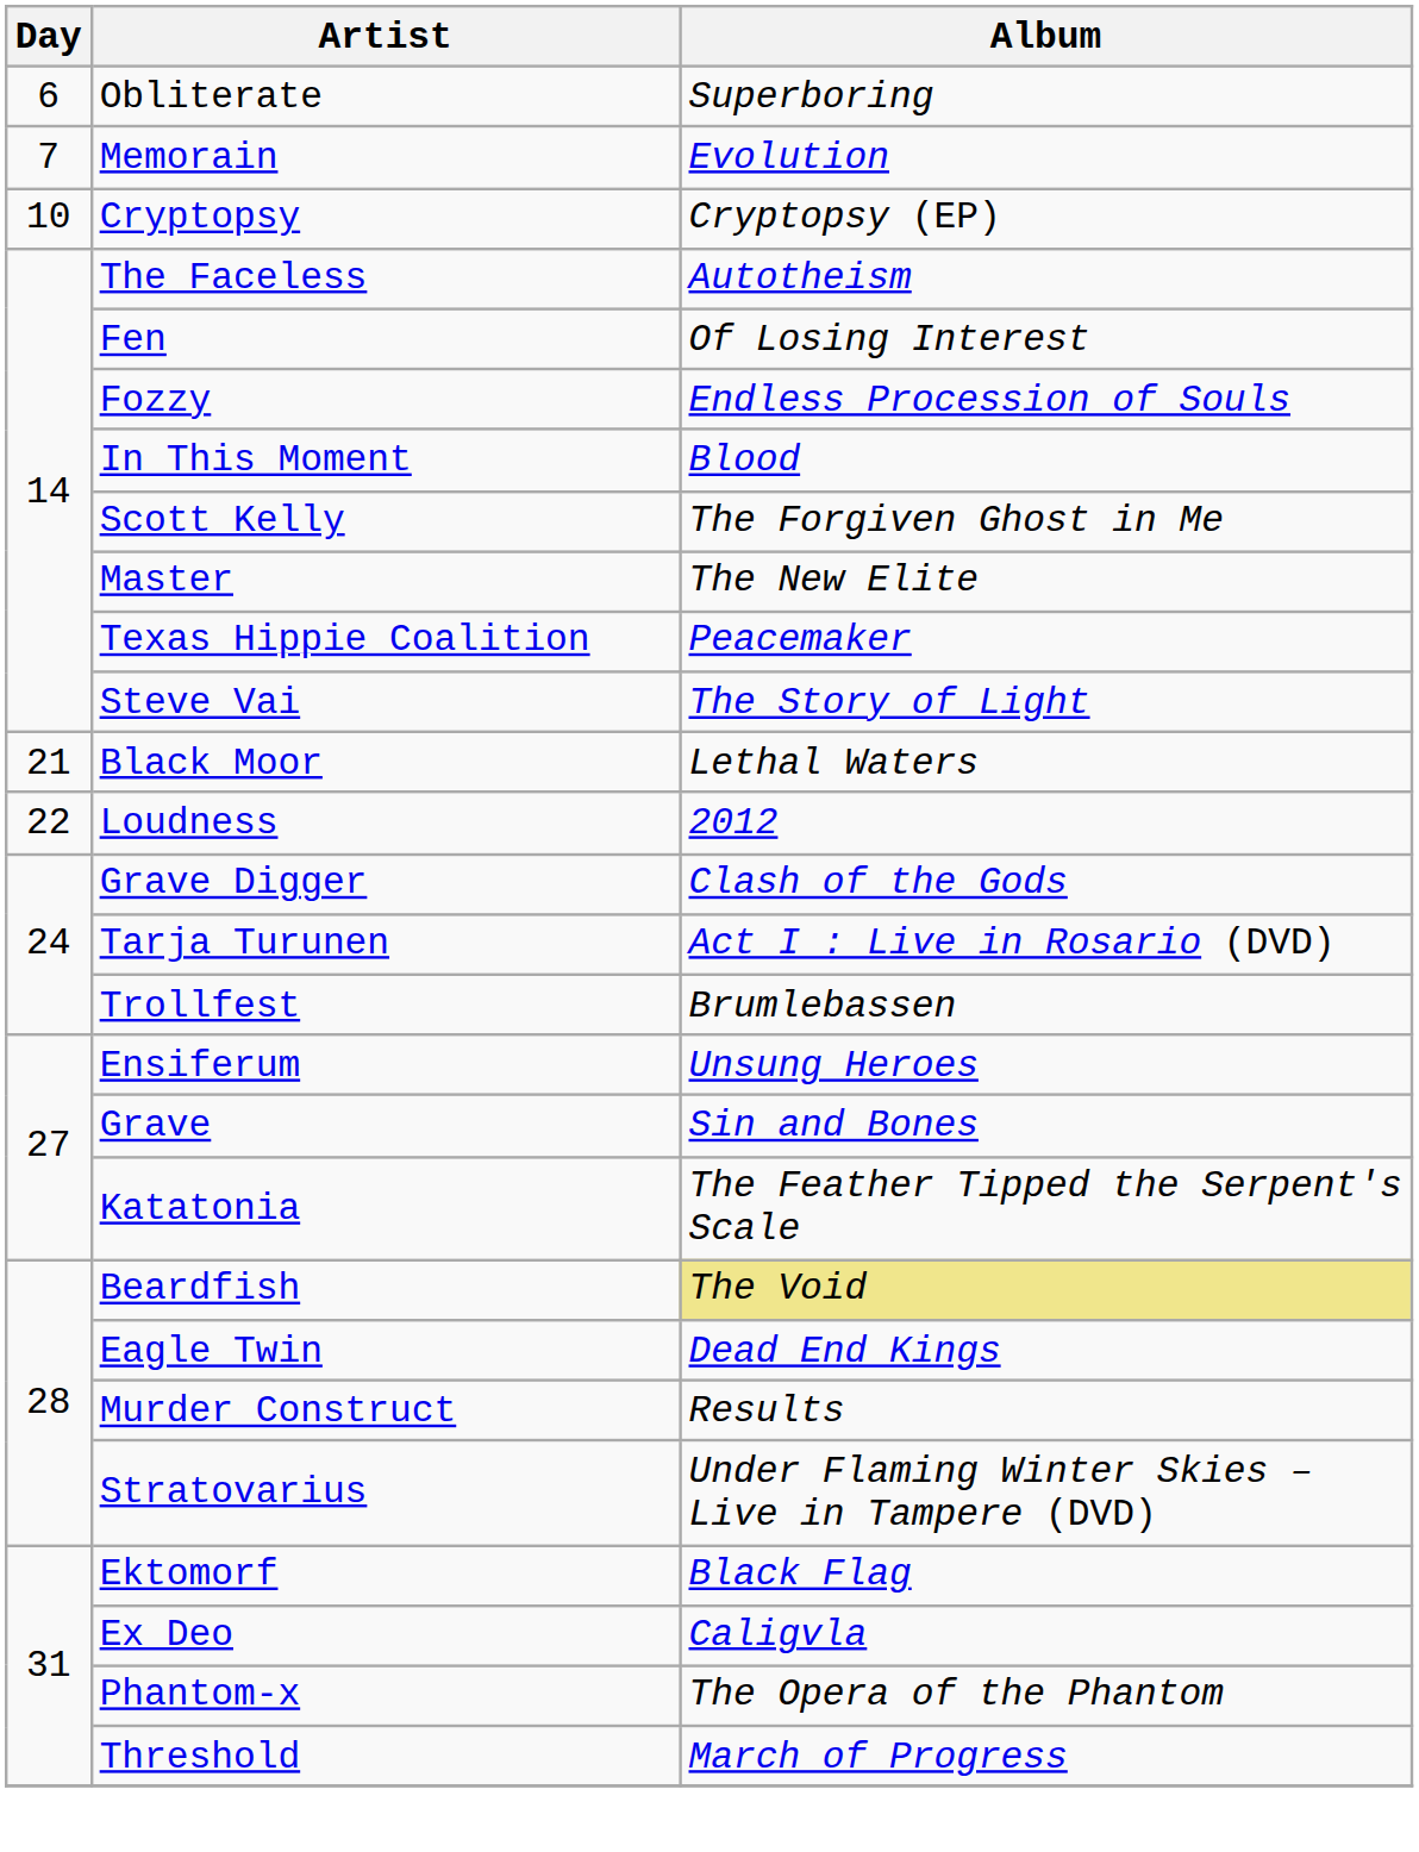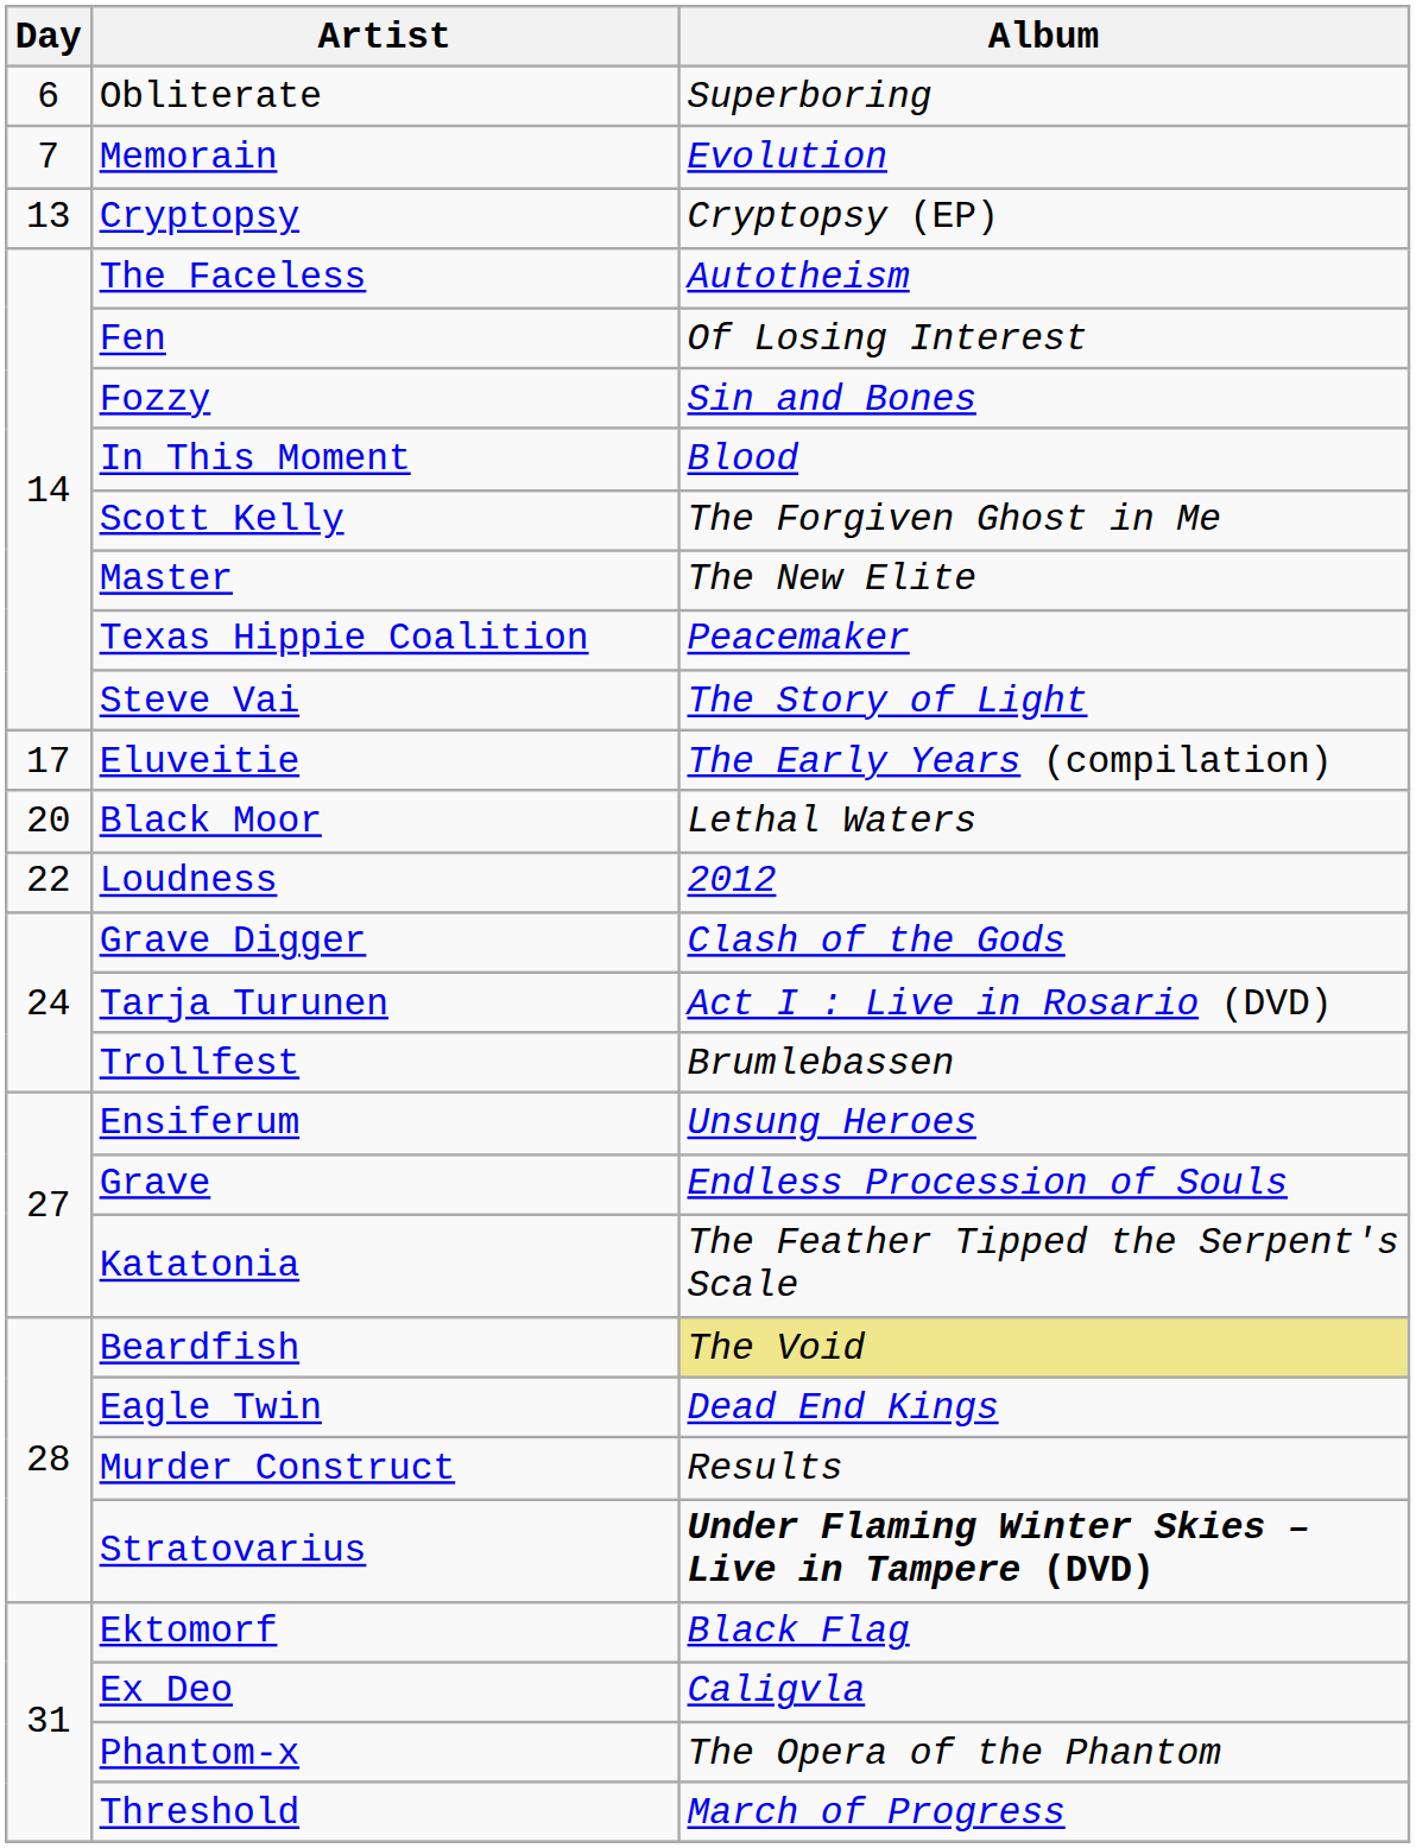 <table class="wikitable">
 <tr>
 <th style="width:20px;">Day</th>
 <th style="width:200px;">Artist</th>
 <th style="width:250px;">Album</th>
 </tr>
 <tr>
 <td style="text-align:center;" rowspan="1">6</td>
 <td>Obliterate</td>
 <td><em>Superboring</em></td>
 </tr>
 <tr>
 <td style="text-align:center;" rowspan="1">7</td>
 <td><a href='#'>Memorain</a></td>
 <td><em><a href='#'>Evolution</a></em></td>
 </tr>
 <tr>
-<td style="text-align:center;" rowspan="1">10</td>
+<td style="text-align:center;" rowspan="1">13</td>
 <td><a href='#'>Cryptopsy</a></td>
 <td><em>Cryptopsy</em> (EP)</td>
 </tr>
 <tr>
 <td style="text-align:center;" rowspan="8">14</td>
 <td><a href='#'>The Faceless</a></td>
 <td><em><a href='#'>Autotheism</a></em></td>
 </tr>
 <tr>
 <td><a href='#'>Fen</a></td>
 <td><em>Of Losing Interest</em></td>
 </tr>
 <tr>
 <td><a href='#'>Fozzy</a></td>
-<td><em><a href='#'>Endless Procession of Souls</a></em></td>
+<td><em><a href='#'>Sin and Bones</a></em></td>
 </tr>
 <tr>
 <td><a href='#'>In This Moment</a></td>
 <td><em><a href='#'>Blood</a></em></td>
 </tr>
 <tr>
 <td><a href='#'>Scott Kelly</a></td>
 <td><em>The Forgiven Ghost in Me</em></td>
 </tr>
 <tr>
 <td><a href='#'>Master</a></td>
 <td><em>The New Elite</em></td>
 </tr>
 <tr>
 <td><a href='#'>Texas Hippie Coalition</a></td>
 <td><em><a href='#'>Peacemaker</a></em></td>
 </tr>
 <tr>
 <td><a href='#'>Steve Vai</a></td>
 <td><em><a href='#'>The Story of Light</a></em></td>
 </tr>
 <tr>
-<td style="text-align:center;" rowspan="1">21</td>
+<td style="text-align:center;" rowspan="1">17</td>
+<td><a href='#'>Eluveitie</a></td>
+<td><em><a href='#'>The Early Years</a></em> (compilation)</td>
+</tr>
+<tr>
+<td style="text-align:center;" rowspan="1">20</td>
 <td><a href='#'>Black Moor</a></td>
 <td><em>Lethal Waters</em></td>
 </tr>
 <tr>
 <td style="text-align:center;" rowspan="1">22</td>
 <td><a href='#'>Loudness</a></td>
 <td><em><a href='#'>2012</a></em></td>
 </tr>
 <tr>
 <td style="text-align:center;" rowspan="3">24</td>
 <td><a href='#'>Grave Digger</a></td>
 <td><em><a href='#'>Clash of the Gods</a></em></td>
 </tr>
 <tr>
 <td><a href='#'>Tarja Turunen</a></td>
 <td><em><a href='#'>Act I : Live in Rosario</a></em> (DVD)</td>
 </tr>
 <tr>
 <td><a href='#'>Trollfest</a></td>
 <td><em>Brumlebassen</em></td>
 </tr>
 <tr>
 <td style="text-align:center;" rowspan="3">27</td>
 <td><a href='#'>Ensiferum</a></td>
 <td><em><a href='#'>Unsung Heroes</a></em></td>
 </tr>
 <tr>
 <td><a href='#'>Grave</a></td>
-<td><em><a href='#'>Sin and Bones</a></em></td>
+<td><em><a href='#'>Endless Procession of Souls</a></em></td>
 </tr>
 <tr>
 <td><a href='#'>Katatonia</a></td>
 <td><em>The Feather Tipped the Serpent's Scale</em></td>
 </tr>
 <tr>
 <td style="text-align:center;" rowspan="4">28</td>
 <td><a href='#'>Beardfish</a></td>
 <td style="background: khaki;"><em>The Void</em></td>
 </tr>
 <tr>
 <td><a href='#'>Eagle Twin</a></td>
 <td><em><a href='#'>Dead End Kings</a></em></td>
 </tr>
 <tr>
 <td><a href='#'>Murder Construct</a></td>
 <td><em>Results</em></td>
 </tr>
 <tr>
 <td><a href='#'>Stratovarius</a></td>
-<td><em>Under Flaming Winter Skies – Live in Tampere</em> (DVD)</td>
+<td><strong><em>Under Flaming Winter Skies – Live in Tampere</em> (DVD)</strong></td>
 </tr>
 <tr>
 <td style="text-align:center;" rowspan="4">31</td>
 <td><a href='#'>Ektomorf</a></td>
 <td><em><a href='#'>Black Flag</a></em></td>
 </tr>
 <tr>
 <td><a href='#'>Ex Deo</a></td>
 <td><em><a href='#'>Caligvla</a></em></td>
 </tr>
 <tr>
 <td><a href='#'>Phantom-x</a></td>
 <td><em>The Opera of the Phantom</em></td>
 </tr>
 <tr>
 <td><a href='#'>Threshold</a></td>
 <td><em><a href='#'>March of Progress</a></em></td>
 </tr>
 <tr>
 </tr>
 </table>
